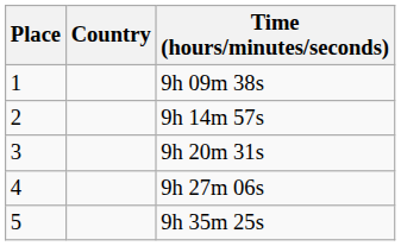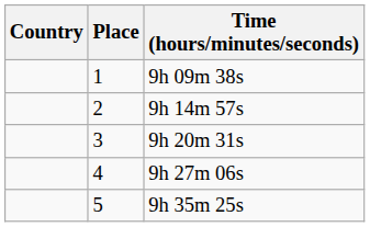 <table class="wikitable">
 <tr>
+<th>Country</th>
 <th>Place</th>
-<th>Country</th>
 <th>Time <br> (hours/minutes/seconds)</th>
 </tr>
 <tr>
+<td></td>
 <td>1</td>
-<td></td>
 <td>9h 09m 38s</td>
 </tr>
 <tr>
+<td></td>
 <td>2</td>
-<td></td>
 <td>9h 14m 57s</td>
 </tr>
 <tr>
+<td></td>
 <td>3</td>
-<td></td>
 <td>9h 20m 31s</td>
 </tr>
 <tr>
+<td></td>
 <td>4</td>
-<td></td>
 <td>9h 27m 06s</td>
 </tr>
 <tr>
+<td></td>
 <td>5</td>
-<td></td>
 <td>9h 35m 25s</td>
 </tr>
 </table>
